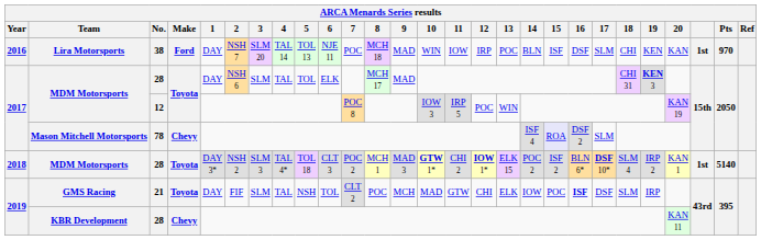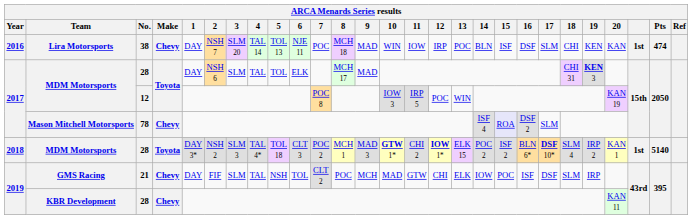 <table class="wikitable" style="text-align:center; font-size:75%">
 <tr>
 <th colspan=45><a href='#'>ARCA Menards Series</a> results</th>
 </tr>
 <tr>
 <th>Year</th>
 <th>Team</th>
 <th>No.</th>
 <th>Make</th>
 <th>1</th>
 <th>2</th>
 <th>3</th>
 <th>4</th>
 <th>5</th>
 <th>6</th>
 <th>7</th>
 <th>8</th>
 <th>9</th>
 <th>10</th>
 <th>11</th>
 <th>12</th>
 <th>13</th>
 <th>14</th>
 <th>15</th>
 <th>16</th>
 <th>17</th>
 <th>18</th>
 <th>19</th>
 <th>20</th>
 <th></th>
 <th>Pts</th>
 <th>Ref</th>
 </tr>
 <tr>
 <th><a href='#'>2016</a></th>
 <th><a href='#'>Lira Motorsports</a></th>
 <th>38</th>
-<th><a href='#'>Ford</a></th>
+<th><a href='#'>Chevy</a></th>
 <td><a href='#'>DAY</a></td>
 <td style="background:#FFDF9F;"><a href='#'>NSH</a><br><small>7</small></td>
 <td style="background:#EFCFFF;"><a href='#'>SLM</a><br><small>20</small></td>
 <td style="background:#DFFFDF;"><a href='#'>TAL</a><br><small>14</small></td>
 <td style="background:#DFFFDF;"><a href='#'>TOL</a><br><small>13</small></td>
 <td style="background:#DFFFDF;"><a href='#'>NJE</a><br><small>11</small></td>
 <td><a href='#'>POC</a></td>
 <td style="background:#EFCFFF;"><a href='#'>MCH</a><br><small>18</small></td>
 <td><a href='#'>MAD</a></td>
 <td><a href='#'>WIN</a></td>
 <td><a href='#'>IOW</a></td>
 <td><a href='#'>IRP</a></td>
 <td><a href='#'>POC</a></td>
 <td><a href='#'>BLN</a></td>
 <td><a href='#'>ISF</a></td>
 <td><a href='#'>DSF</a></td>
 <td><a href='#'>SLM</a></td>
 <td><a href='#'>CHI</a></td>
 <td><a href='#'>KEN</a></td>
 <td><a href='#'>KAN</a></td>
 <th>1st</th>
-<th>970</th>
+<th>474</th>
 <th></th>
 </tr>
 <tr>
 <th rowspan=3><a href='#'>2017</a></th>
 <th rowspan=2><a href='#'>MDM Motorsports</a></th>
 <th>28</th>
 <th rowspan=2><a href='#'>Toyota</a></th>
 <td><a href='#'>DAY</a></td>
 <td style="background:#FFDF9F;"><a href='#'>NSH</a><br><small>6</small></td>
 <td><a href='#'>SLM</a></td>
 <td><a href='#'>TAL</a></td>
 <td><a href='#'>TOL</a></td>
 <td><a href='#'>ELK</a></td>
 <td></td>
 <td style="background:#DFFFDF;"><a href='#'>MCH</a><br><small>17</small></td>
 <td><a href='#'>MAD</a></td>
 <td colspan=8></td>
 <td style="background:#EFCFFF;"><a href='#'>CHI</a><br><small>31</small></td>
 <td style="background:#DFDFDF;"><strong><a href='#'>KEN</a></strong><br><small>3</small></td>
 <td></td>
 <th rowspan=3>15th</th>
 <th rowspan=3>2050</th>
 <th rowspan=3></th>
 </tr>
 <tr>
 <th>12</th>
 <td colspan=6></td>
 <td style="background:#FFDF9F;"><a href='#'>POC</a><br><small>8</small></td>
 <td colspan=2></td>
 <td style="background:#DFDFDF;"><a href='#'>IOW</a><br><small>3</small></td>
 <td style="background:#DFDFDF;"><a href='#'>IRP</a><br><small>5</small></td>
 <td><a href='#'>POC</a></td>
 <td><a href='#'>WIN</a></td>
 <td colspan=6></td>
 <td style="background:#EFCFFF;"><a href='#'>KAN</a><br><small>19</small></td>
 </tr>
 <tr>
 <th><a href='#'>Mason Mitchell Motorsports</a></th>
 <th>78</th>
 <th><a href='#'>Chevy</a></th>
 <td colspan=13></td>
 <td style="background:#DFDFDF;"><a href='#'>ISF</a><br><small>4</small></td>
 <td style="background: lavender;"><a href='#'>ROA</a></td>
 <td style="background:#DFDFDF;"><a href='#'>DSF</a><br><small>2</small></td>
 <td><a href='#'>SLM</a></td>
 <td colspan=3></td>
 </tr>
 <tr>
 <th><a href='#'>2018</a></th>
 <th><a href='#'>MDM Motorsports</a></th>
 <th>28</th>
 <th><a href='#'>Toyota</a></th>
 <td style="background:#DFDFDF;"><a href='#'>DAY</a><br><small>3*</small></td>
 <td style="background:#DFDFDF;"><a href='#'>NSH</a><br><small>2</small></td>
 <td style="background:#DFDFDF;"><a href='#'>SLM</a><br><small>3</small></td>
 <td style="background:#DFDFDF;"><a href='#'>TAL</a><br><small>4*</small></td>
 <td style="background:#EFCFFF;"><a href='#'>TOL</a><br><small>18</small></td>
 <td style="background:#DFDFDF;"><a href='#'>CLT</a><br><small>3</small></td>
 <td style="background:#DFDFDF;"><a href='#'>POC</a><br><small>2</small></td>
 <td style="background:#FFFFBF;"><a href='#'>MCH</a><br><small>1</small></td>
 <td style="background:#DFDFDF;"><a href='#'>MAD</a><br><small>3</small></td>
 <td style="background:#FFFFBF;"><strong><a href='#'>GTW</a></strong><br><small>1*</small></td>
 <td style="background:#DFDFDF;"><a href='#'>CHI</a><br><small>2</small></td>
 <td style="background:#FFFFBF;"><strong><a href='#'>IOW</a></strong><br><small>1*</small></td>
 <td style="background:#EFCFFF;"><a href='#'>ELK</a><br><small>15</small></td>
 <td style="background:#DFDFDF;"><a href='#'>POC</a><br><small>2</small></td>
 <td style="background:#DFDFDF;"><a href='#'>ISF</a><br><small>2</small></td>
 <td style="background:#FFDF9F;"><a href='#'>BLN</a><br><small>6*</small></td>
 <td style="background:#FFDF9F;"><strong><a href='#'>DSF</a></strong><br><small>10*</small></td>
 <td style="background:#DFDFDF;"><a href='#'>SLM</a><br><small>4</small></td>
 <td style="background:#DFDFDF;"><a href='#'>IRP</a><br><small>2</small></td>
 <td style="background:#FFFFBF;"><a href='#'>KAN</a><br><small>1</small></td>
 <th>1st</th>
 <th>5140</th>
 <th></th>
 </tr>
 <tr>
 <th rowspan=2><a href='#'>2019</a></th>
 <th><a href='#'>GMS Racing</a></th>
 <th>21</th>
-<th><a href='#'>Toyota</a></th>
+<th><a href='#'>Chevy</a></th>
 <td><a href='#'>DAY</a></td>
 <td><a href='#'>FIF</a></td>
 <td><a href='#'>SLM</a></td>
 <td><a href='#'>TAL</a></td>
 <td><a href='#'>NSH</a></td>
 <td><a href='#'>TOL</a></td>
 <td style="background:#DFDFDF;"><a href='#'>CLT</a><br><small>2</small></td>
 <td><a href='#'>POC</a></td>
 <td><a href='#'>MCH</a></td>
 <td><a href='#'>MAD</a></td>
 <td><a href='#'>GTW</a></td>
 <td><a href='#'>CHI</a></td>
 <td><a href='#'>ELK</a></td>
 <td><a href='#'>IOW</a></td>
 <td><a href='#'>POC</a></td>
-<td><strong><a href='#'>ISF</a></strong></td>
+<td><a href='#'>ISF</a></td>
 <td><a href='#'>DSF</a></td>
 <td><a href='#'>SLM</a></td>
 <td><a href='#'>IRP</a></td>
 <td></td>
 <th rowspan=2>43rd</th>
 <th rowspan=2>395</th>
 <th rowspan=2></th>
 </tr>
 <tr>
 <th><a href='#'>KBR Development</a></th>
 <th>28</th>
 <th><a href='#'>Chevy</a></th>
 <td colspan=19></td>
 <td style="background:#DFFFDF;"><a href='#'>KAN</a><br><small>11</small></td>
 </tr>
 </table>
